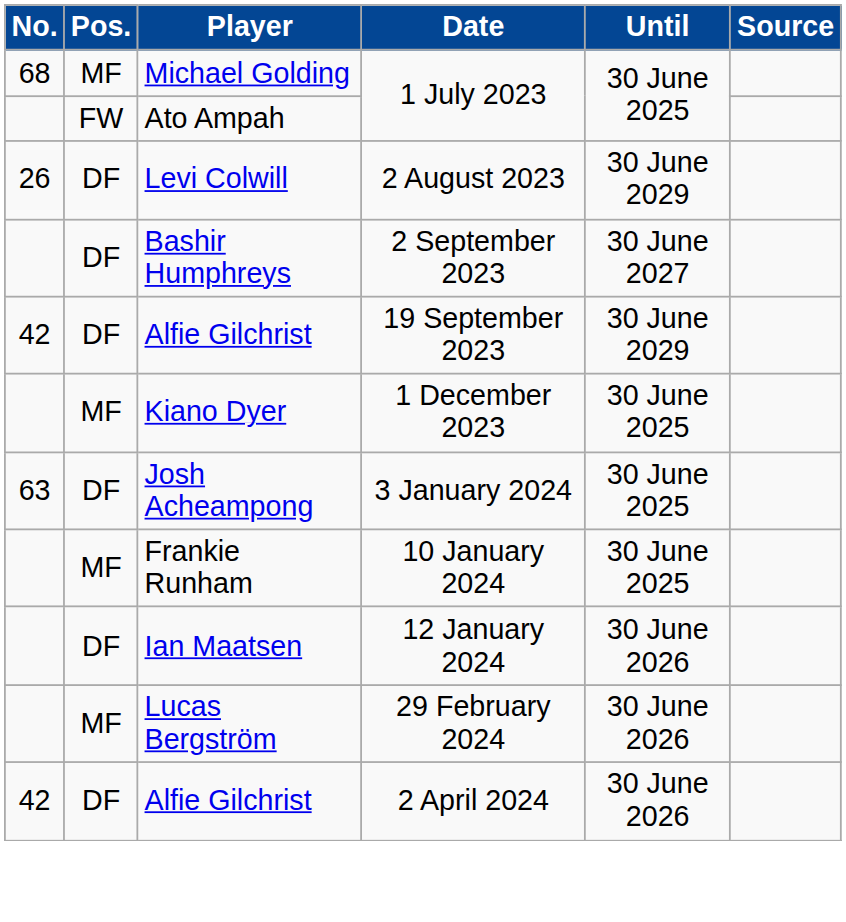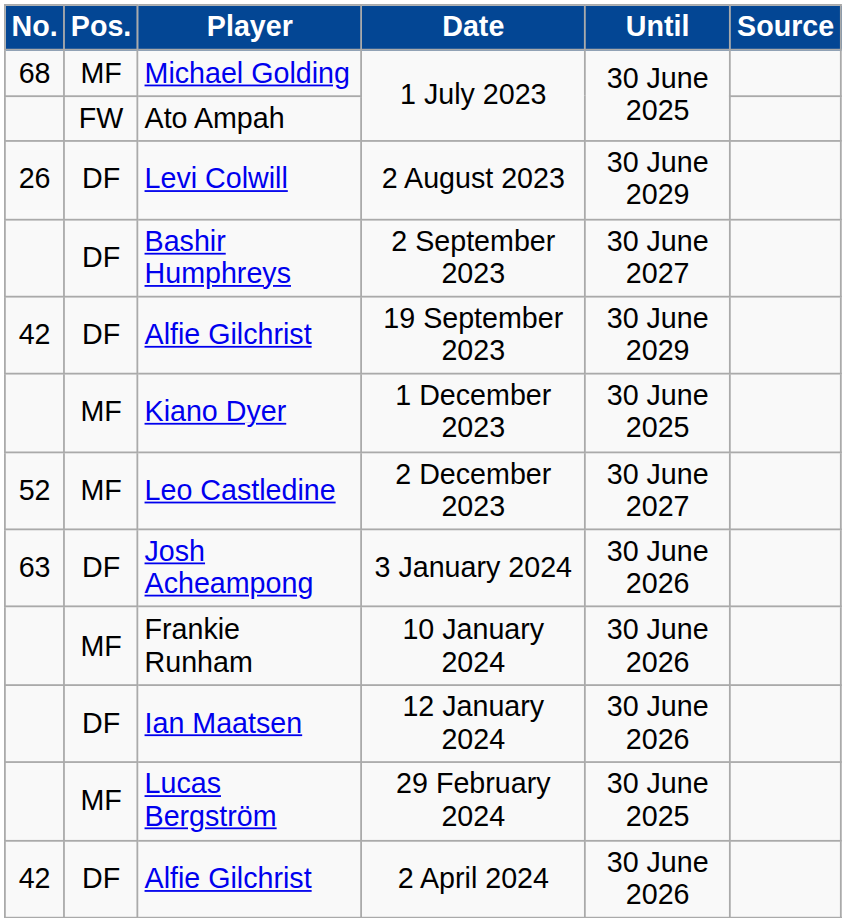 <table class="wikitable" style="text-align:center;width:75%;">
 <tr>
 <th style=background:#034694;color:#FFFFFF>No.</th>
 <th style=background:#034694;color:#FFFFFF>Pos.</th>
 <th style=background:#034694;color:#FFFFFF>Player</th>
 <th style=background:#034694;color:#FFFFFF>Date</th>
 <th style=background:#034694;color:#FFFFFF>Until</th>
 <th style=background:#034694;color:#FFFFFF>Source</th>
 </tr>
 <tr>
 <td>68</td>
 <td>MF</td>
 <td align=left> <a href='#'>Michael Golding</a></td>
 <td rowspan=2>1 July 2023</td>
 <td rowspan=2>30 June 2025</td>
 <td></td>
 </tr>
 <tr>
 <td></td>
 <td>FW</td>
 <td align=left> Ato Ampah</td>
 <td></td>
 </tr>
 <tr>
 <td>26</td>
 <td>DF</td>
 <td align=left> <a href='#'>Levi Colwill</a></td>
 <td>2 August 2023</td>
 <td>30 June 2029</td>
 <td></td>
 </tr>
 <tr>
 <td></td>
 <td>DF</td>
 <td align=left> <a href='#'>Bashir Humphreys</a></td>
 <td>2 September 2023</td>
 <td>30 June 2027</td>
 <td></td>
 </tr>
 <tr>
 <td>42</td>
 <td>DF</td>
 <td align=left> <a href='#'>Alfie Gilchrist</a></td>
 <td>19 September 2023</td>
 <td>30 June 2029</td>
 <td></td>
 </tr>
 <tr>
 <td></td>
 <td>MF</td>
 <td align=left> <a href='#'>Kiano Dyer</a></td>
 <td>1 December 2023</td>
 <td>30 June 2025</td>
 <td></td>
 </tr>
 <tr>
+<td>52</td>
+<td>MF</td>
+<td align=left> <a href='#'>Leo Castledine</a></td>
+<td>2 December 2023</td>
+<td>30 June 2027</td>
+<td></td>
+</tr>
+<tr>
 <td>63</td>
 <td>DF</td>
 <td align=left> <a href='#'>Josh Acheampong</a></td>
 <td>3 January 2024</td>
-<td>30 June 2025</td>
+<td>30 June 2026</td>
 <td></td>
 </tr>
 <tr>
 <td></td>
 <td>MF</td>
 <td align=left> Frankie Runham</td>
 <td>10 January 2024</td>
-<td>30 June 2025</td>
+<td>30 June 2026</td>
 <td></td>
 </tr>
 <tr>
 <td></td>
 <td>DF</td>
 <td align=left> <a href='#'>Ian Maatsen</a></td>
 <td>12 January 2024</td>
 <td>30 June 2026</td>
 <td></td>
 </tr>
 <tr>
 <td></td>
 <td>MF</td>
 <td align=left> <a href='#'>Lucas Bergström</a></td>
 <td>29 February 2024</td>
-<td>30 June 2026</td>
+<td>30 June 2025</td>
 <td></td>
 </tr>
 <tr>
 <td>42</td>
 <td>DF</td>
 <td align=left> <a href='#'>Alfie Gilchrist</a></td>
 <td>2 April 2024</td>
 <td>30 June 2026</td>
 <td></td>
 </tr>
 <tr>
 </tr>
 </table>
